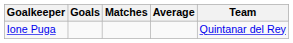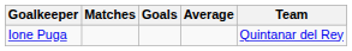 <table class="wikitable sortable" class="wikitable">
 <tr style="background:#ccc; text-align:center;">
 <th>Goalkeeper</th>
+<th>Matches</th>
 <th>Goals</th>
-<th>Matches</th>
 <th>Average</th>
 <th>Team</th>
 </tr>
 <tr>
 <td> <a href='#'>Ione Puga</a></td>
 <td></td>
 <td></td>
 <td></td>
 <td><a href='#'>Quintanar del Rey</a></td>
 </tr>
 </table>
